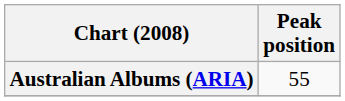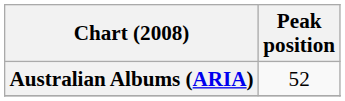 <table class="wikitable sortable plainrowheaders" style="text-align:center;">
 <tr>
 <th>Chart (2008)</th>
 <th>Peak <br> position</th>
 </tr>
 <tr>
 <th scope="row">Australian Albums (<a href='#'>ARIA</a>)</th>
-<td>55</td>
+<td>52</td>
 </tr>
 <tr>
 </tr>
 <tr>
 </tr>
 <tr>
 </tr>
 <tr>
 </tr>
 <tr>
 </tr>
 <tr>
 </tr>
 <tr>
 </tr>
 <tr>
 </tr>
 <tr>
 </tr>
 <tr>
 </tr>
 <tr>
 </tr>
 </table>
